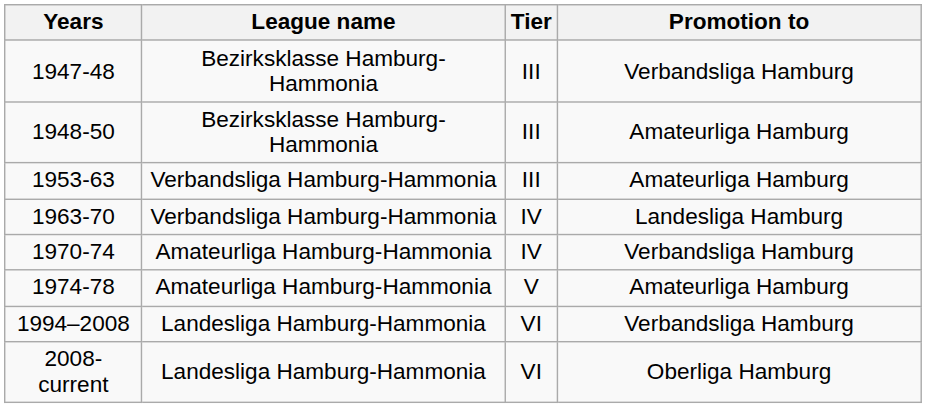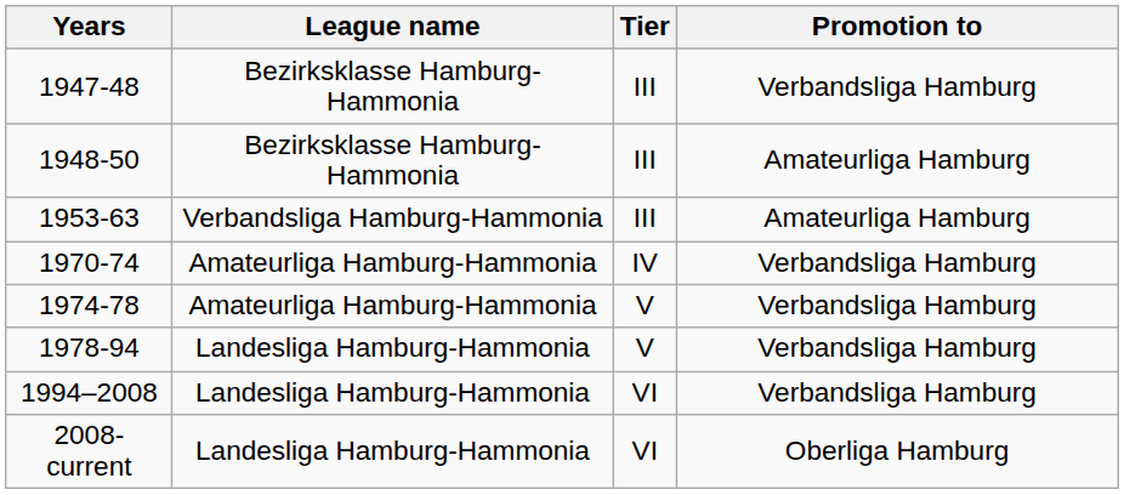 <table class="wikitable">
 <tr align="center" bgcolor="#dfdfdf">
 <th width="90">Years</th>
 <th width="250">League name</th>
 <th width="30">Tier</th>
 <th width="250">Promotion to</th>
 </tr>
 <tr align="center">
 <td>1947-48</td>
 <td>Bezirksklasse Hamburg-Hammonia</td>
 <td>III</td>
 <td>Verbandsliga Hamburg</td>
 </tr>
 <tr align="center">
 <td>1948-50</td>
 <td>Bezirksklasse Hamburg-Hammonia</td>
 <td>III</td>
 <td>Amateurliga Hamburg</td>
 </tr>
 <tr align="center">
 <td>1953-63</td>
 <td>Verbandsliga Hamburg-Hammonia</td>
 <td>III</td>
 <td>Amateurliga Hamburg</td>
 </tr>
 <tr align="center">
-<td>1963-70</td>
-<td>Verbandsliga Hamburg-Hammonia</td>
-<td>IV</td>
-<td>Landesliga Hamburg</td>
-</tr>
-<tr align="center">
 <td>1970-74</td>
 <td>Amateurliga Hamburg-Hammonia</td>
 <td>IV</td>
 <td>Verbandsliga Hamburg</td>
 </tr>
 <tr align="center">
 <td>1974-78</td>
 <td>Amateurliga Hamburg-Hammonia</td>
 <td>V</td>
-<td>Amateurliga Hamburg</td>
+<td>Verbandsliga Hamburg</td>
+</tr>
+<tr align="center">
+<td>1978-94</td>
+<td>Landesliga Hamburg-Hammonia</td>
+<td>V</td>
+<td>Verbandsliga Hamburg</td>
 </tr>
 <tr align="center">
 <td>1994–2008</td>
 <td>Landesliga Hamburg-Hammonia</td>
 <td>VI</td>
 <td>Verbandsliga Hamburg</td>
 </tr>
 <tr align="center">
 <td>2008-current</td>
 <td>Landesliga Hamburg-Hammonia</td>
 <td>VI</td>
 <td>Oberliga Hamburg</td>
 </tr>
 </table>
